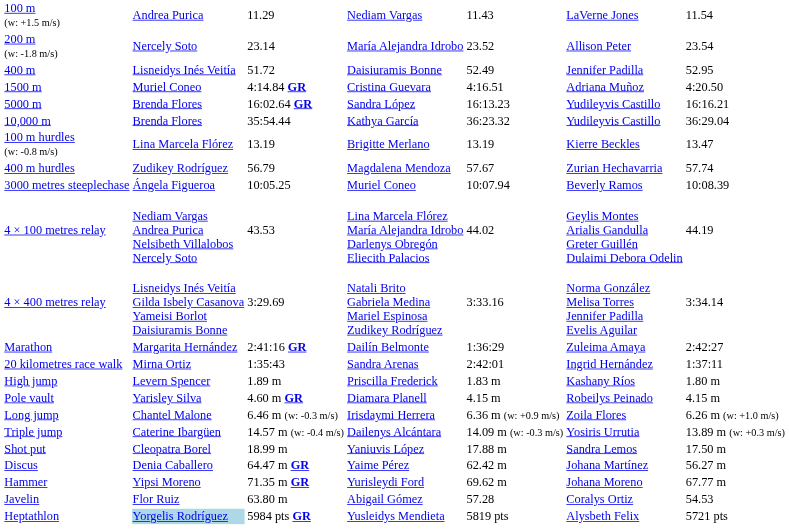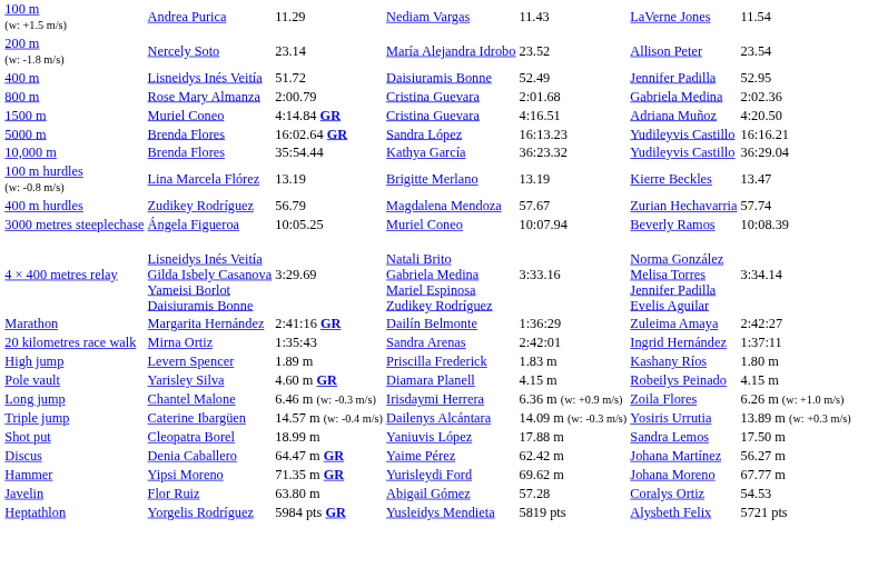 <table>
 <tr>
 <td><a href='#'>100 m</a><br><small>(w: +1.5 m/s)</small></td>
 <td><a href='#'>Andrea Purica</a><br></td>
 <td>11.29</td>
 <td><a href='#'>Nediam Vargas</a><br></td>
 <td>11.43</td>
 <td><a href='#'>LaVerne Jones</a><br></td>
 <td>11.54</td>
 </tr>
 <tr>
 <td><a href='#'>200 m</a><br><small>(w: -1.8 m/s)</small></td>
 <td><a href='#'>Nercely Soto</a><br></td>
 <td>23.14</td>
 <td><a href='#'>María Alejandra Idrobo</a><br></td>
 <td>23.52</td>
 <td><a href='#'>Allison Peter</a><br></td>
 <td>23.54</td>
 </tr>
 <tr>
 <td><a href='#'>400 m</a></td>
 <td><a href='#'>Lisneidys Inés Veitía</a><br></td>
 <td>51.72</td>
 <td><a href='#'>Daisiuramis Bonne</a><br></td>
 <td>52.49</td>
 <td><a href='#'>Jennifer Padilla</a><br></td>
 <td>52.95</td>
+</tr>
+<tr>
+<td><a href='#'>800 m</a></td>
+<td><a href='#'>Rose Mary Almanza</a><br></td>
+<td>2:00.79</td>
+<td><a href='#'>Cristina Guevara</a><br></td>
+<td>2:01.68</td>
+<td><a href='#'>Gabriela Medina</a><br></td>
+<td>2:02.36</td>
 </tr>
 <tr>
 <td><a href='#'>1500 m</a></td>
 <td><a href='#'>Muriel Coneo</a><br></td>
 <td>4:14.84 <strong><a href='#'>GR</a></strong></td>
 <td><a href='#'>Cristina Guevara</a><br></td>
 <td>4:16.51</td>
 <td><a href='#'>Adriana Muñoz</a><br></td>
 <td>4:20.50</td>
 </tr>
 <tr>
 <td><a href='#'>5000 m</a></td>
 <td><a href='#'>Brenda Flores</a><br></td>
 <td>16:02.64 <strong><a href='#'>GR</a></strong></td>
 <td><a href='#'>Sandra López</a><br></td>
 <td>16:13.23</td>
 <td><a href='#'>Yudileyvis Castillo</a><br></td>
 <td>16:16.21</td>
 </tr>
 <tr>
 <td><a href='#'>10,000 m</a></td>
 <td><a href='#'>Brenda Flores</a><br></td>
 <td>35:54.44</td>
 <td><a href='#'>Kathya García</a><br></td>
 <td>36:23.32</td>
 <td><a href='#'>Yudileyvis Castillo</a><br></td>
 <td>36:29.04</td>
 </tr>
 <tr>
 <td><a href='#'>100 m hurdles</a><br><small>(w: -0.8 m/s)</small></td>
 <td><a href='#'>Lina Marcela Flórez</a><br></td>
 <td>13.19</td>
 <td><a href='#'>Brigitte Merlano</a><br></td>
 <td>13.19</td>
 <td><a href='#'>Kierre Beckles</a><br></td>
 <td>13.47</td>
 </tr>
 <tr>
 <td><a href='#'>400 m hurdles</a></td>
 <td><a href='#'>Zudikey Rodríguez</a><br></td>
 <td>56.79</td>
 <td><a href='#'>Magdalena Mendoza</a><br></td>
 <td>57.67</td>
 <td><a href='#'>Zurian Hechavarria</a><br></td>
 <td>57.74</td>
 </tr>
 <tr>
 <td><a href='#'>3000 metres steeplechase</a></td>
 <td><a href='#'>Ángela Figueroa</a><br></td>
 <td>10:05.25</td>
 <td><a href='#'>Muriel Coneo</a><br></td>
 <td>10:07.94</td>
 <td><a href='#'>Beverly Ramos</a><br></td>
 <td>10:08.39</td>
-</tr>
-<tr>
-<td><a href='#'>4 × 100 metres relay</a></td>
-<td><br><a href='#'>Nediam Vargas</a><br><a href='#'>Andrea Purica</a><br><a href='#'>Nelsibeth Villalobos</a><br><a href='#'>Nercely Soto</a></td>
-<td>43.53</td>
-<td><br><a href='#'>Lina Marcela Flórez</a><br><a href='#'>María Alejandra Idrobo</a><br><a href='#'>Darlenys Obregón</a><br><a href='#'>Eliecith Palacios</a></td>
-<td>44.02</td>
-<td><br><a href='#'>Geylis Montes</a><br><a href='#'>Arialis Gandulla</a><br><a href='#'>Greter Guillén</a><br><a href='#'>Dulaimi Debora Odelin</a></td>
-<td>44.19</td>
 </tr>
 <tr>
 <td><a href='#'>4 × 400 metres relay</a></td>
 <td><br><a href='#'>Lisneidys Inés Veitía</a><br><a href='#'>Gilda Isbely Casanova </a><br><a href='#'>Yameisi Borlot</a><br><a href='#'>Daisiuramis Bonne</a></td>
 <td>3:29.69</td>
 <td><br><a href='#'>Natali Brito</a><br><a href='#'>Gabriela Medina</a><br><a href='#'>Mariel Espinosa</a><br><a href='#'>Zudikey Rodríguez</a></td>
 <td>3:33.16</td>
 <td><br><a href='#'>Norma González</a><br><a href='#'>Melisa Torres</a><br><a href='#'>Jennifer Padilla</a><br><a href='#'>Evelis Aguilar</a></td>
 <td>3:34.14</td>
 </tr>
 <tr>
 <td><a href='#'>Marathon</a></td>
 <td><a href='#'>Margarita Hernández</a><br></td>
 <td>2:41:16 <strong><a href='#'>GR</a></strong></td>
 <td><a href='#'>Dailín Belmonte</a><br></td>
 <td>1:36:29</td>
 <td><a href='#'>Zuleima Amaya</a><br></td>
 <td>2:42:27</td>
 </tr>
 <tr>
 <td><a href='#'>20 kilometres race walk</a></td>
 <td><a href='#'>Mirna Ortiz</a><br></td>
 <td>1:35:43 <strong></strong></td>
 <td><a href='#'>Sandra Arenas</a> <br></td>
 <td>2:42:01</td>
 <td><a href='#'>Ingrid Hernández</a> <br></td>
 <td>1:37:11</td>
 </tr>
 <tr>
 <td><a href='#'>High jump</a></td>
 <td><a href='#'>Levern Spencer</a><br></td>
 <td>1.89 m</td>
 <td><a href='#'>Priscilla Frederick</a><br></td>
 <td>1.83 m</td>
 <td><a href='#'>Kashany Ríos</a><br></td>
 <td>1.80 m</td>
 </tr>
 <tr>
 <td><a href='#'>Pole vault</a></td>
 <td><a href='#'>Yarisley Silva</a><br></td>
 <td>4.60 m <strong><a href='#'>GR</a></strong></td>
 <td><a href='#'>Diamara Planell</a><br></td>
 <td>4.15 m</td>
 <td><a href='#'>Robeilys Peinado</a><br></td>
 <td>4.15 m</td>
 </tr>
 <tr>
 <td><a href='#'>Long jump</a></td>
 <td><a href='#'>Chantel Malone</a><br></td>
 <td>6.46 m <small>(w: -0.3 m/s)</small></td>
 <td><a href='#'>Irisdaymi Herrera</a><br></td>
 <td>6.36 m <small>(w: +0.9 m/s)</small></td>
 <td><a href='#'>Zoila Flores</a><br></td>
 <td>6.26 m <small>(w: +1.0 m/s)</small></td>
 </tr>
 <tr>
 <td><a href='#'>Triple jump</a></td>
 <td><a href='#'>Caterine Ibargüen</a><br></td>
 <td>14.57 m <small>(w: -0.4 m/s)</small> <strong></strong></td>
 <td><a href='#'>Dailenys Alcántara</a><br></td>
 <td>14.09 m <small>(w: -0.3 m/s)</small></td>
 <td><a href='#'>Yosiris Urrutia</a><br></td>
 <td>13.89 m <small>(w: +0.3 m/s)</small></td>
 </tr>
 <tr>
 <td><a href='#'>Shot put</a></td>
 <td><a href='#'>Cleopatra Borel</a><br></td>
 <td>18.99 m</td>
 <td><a href='#'>Yaniuvis López</a><br></td>
 <td>17.88 m</td>
 <td><a href='#'>Sandra Lemos</a><br></td>
 <td>17.50 m</td>
 </tr>
 <tr>
 <td><a href='#'>Discus</a></td>
 <td><a href='#'>Denia Caballero</a><br></td>
 <td>64.47 m <strong><a href='#'>GR</a></strong></td>
 <td><a href='#'>Yaime Pérez</a><br></td>
 <td>62.42 m</td>
 <td><a href='#'>Johana Martínez</a><br></td>
 <td>56.27 m</td>
 </tr>
 <tr>
 <td><a href='#'>Hammer</a></td>
 <td><a href='#'>Yipsi Moreno</a><br></td>
 <td>71.35 m <strong><a href='#'>GR</a></strong></td>
 <td><a href='#'>Yurisleydi Ford</a><br></td>
 <td>69.62 m</td>
 <td><a href='#'>Johana Moreno</a><br></td>
 <td>67.77 m</td>
 </tr>
 <tr>
 <td><a href='#'>Javelin</a></td>
 <td><a href='#'>Flor Ruiz</a><br></td>
 <td>63.80 m <strong></strong></td>
 <td><a href='#'>Abigail Gómez</a><br></td>
 <td>57.28</td>
 <td><a href='#'>Coralys Ortiz</a><br></td>
 <td>54.53</td>
 </tr>
 <tr>
 <td><a href='#'>Heptathlon</a></td>
-<td style="background: lightblue;"><a href='#'>Yorgelis Rodríguez</a><br></td>
+<td><a href='#'>Yorgelis Rodríguez</a><br></td>
 <td>5984 pts <strong><a href='#'>GR</a></strong></td>
 <td><a href='#'>Yusleidys Mendieta</a><br></td>
 <td>5819 pts</td>
 <td><a href='#'>Alysbeth Felix</a><br></td>
 <td>5721 pts</td>
 </tr>
 </table>
